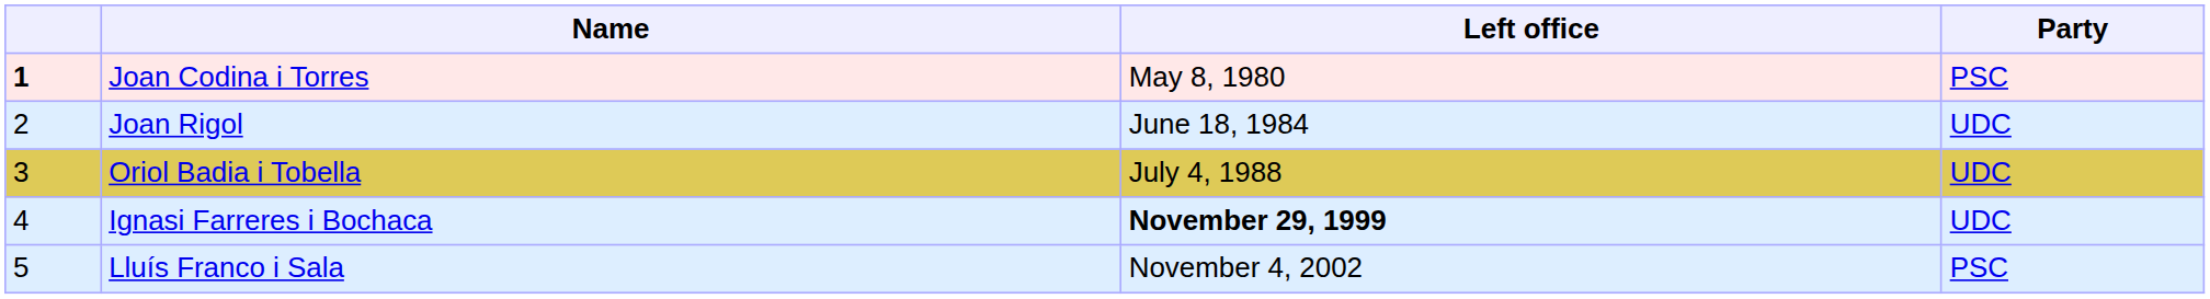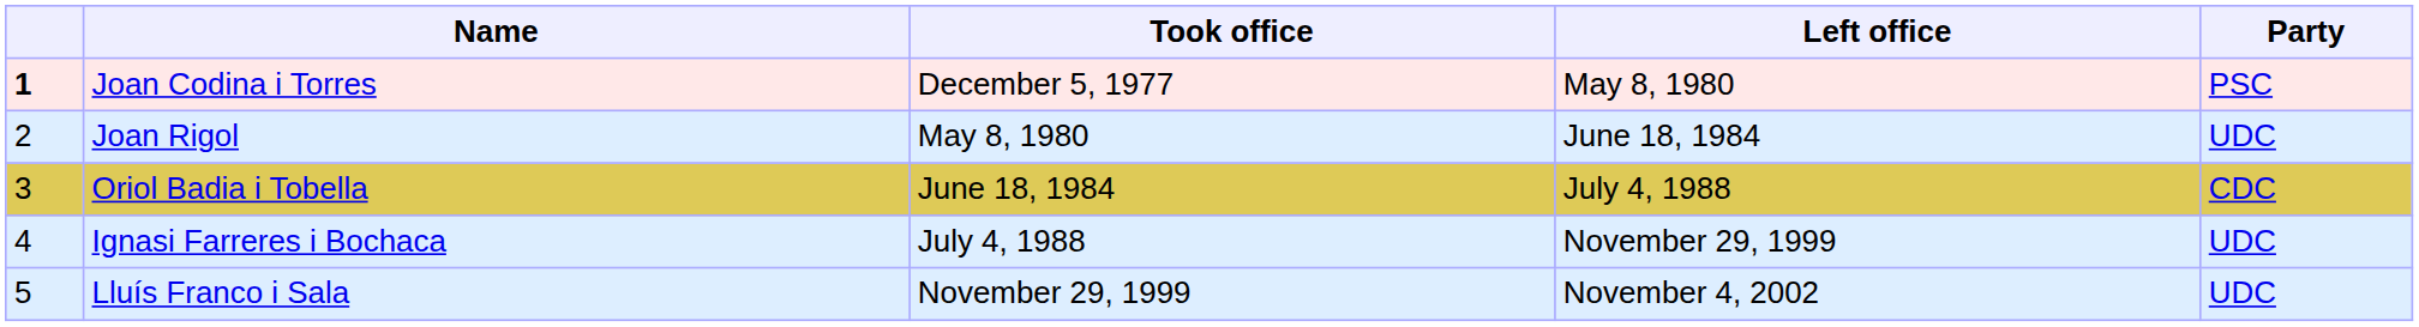 <table border=1 cellpadding=4 cellspacing=0 width=98% style="background-color: #EEEEFF; border: 1px #AAAAFF solid; border-collapse: collapse; padding: 5px">
 <tr>
 <th></th>
 <th>Name</th>
+<th>Took office</th>
 <th>Left office</th>
 <th>Party</th>
 </tr>
 <tr bgcolor=#FFE8E8>
 <td><strong>1</strong></td>
 <td><a href='#'>Joan Codina i Torres</a></td>
+<td>December 5, 1977</td>
 <td>May 8, 1980</td>
 <td><a href='#'>PSC</a></td>
 </tr>
 <tr bgcolor=#DDEEFF>
 <td>2</td>
 <td><a href='#'>Joan Rigol</a></td>
+<td>May 8, 1980</td>
 <td>June 18, 1984</td>
 <td><a href='#'>UDC</a></td>
 </tr>
 <tr bgcolor=#DECA57>
 <td>3</td>
 <td><a href='#'>Oriol Badia i Tobella</a></td>
+<td>June 18, 1984</td>
 <td>July 4, 1988</td>
-<td><a href='#'>UDC</a></td>
+<td><a href='#'>CDC</a></td>
 </tr>
 <tr bgcolor=#DDEEFF>
 <td>4</td>
 <td><a href='#'>Ignasi Farreres i Bochaca</a></td>
-<td><strong>November 29, 1999</strong></td>
+<td>July 4, 1988</td>
+<td>November 29, 1999</td>
 <td><a href='#'>UDC</a></td>
 </tr>
 <tr bgcolor=#DDEEFF>
 <td>5</td>
 <td><a href='#'>Lluís Franco i Sala</a></td>
+<td>November 29, 1999</td>
 <td>November 4, 2002</td>
-<td><a href='#'>PSC</a></td>
+<td><a href='#'>UDC</a></td>
 </tr>
 </table>
